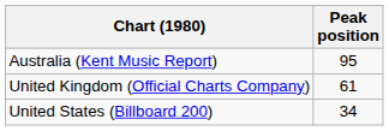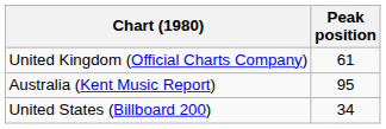 <table class="wikitable">
 <tr>
 <th>Chart (1980)</th>
 <th>Peak<br> position</th>
 </tr>
 <tr>
+<td>United Kingdom (<a href='#'>Official Charts Company</a>)</td>
+<td align="center">61</td>
+</tr>
+<tr>
 <td>Australia (<a href='#'>Kent Music Report</a>)</td>
 <td align="center">95</td>
-</tr>
-<tr>
-<td>United Kingdom (<a href='#'>Official Charts Company</a>)</td>
-<td align="center">61</td>
 </tr>
 <tr>
 <td>United States (<a href='#'>Billboard 200</a>)</td>
 <td align="center">34</td>
 </tr>
 </table>
